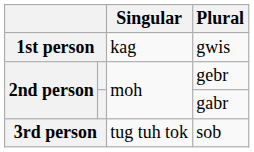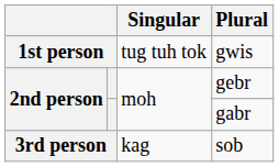 <table class="wikitable">
 <tr>
 <th colspan="2"></th>
 <th>Singular</th>
 <th>Plural</th>
 </tr>
 <tr>
 <th colspan="2">1st person</th>
-<td>kag</td>
+<td>tug tuh tok</td>
 <td>gwis</td>
 </tr>
 <tr>
 <th rowspan="2">2nd person</th>
 <th></th>
 <td rowspan="2">moh</td>
 <td>gebr</td>
 </tr>
 <tr>
 <th></th>
 <td>gabr</td>
 </tr>
 <tr>
 <th colspan="2">3rd person</th>
-<td>tug tuh tok</td>
+<td>kag</td>
 <td>sob</td>
 </tr>
 </table>
